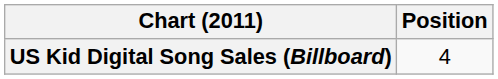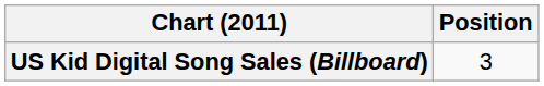 <table class="wikitable plainrowheaders" style="text-align:center">
 <tr>
 <th scope="col">Chart (2011)</th>
 <th scope="col">Position</th>
 </tr>
 <tr>
 <th scope="row">US Kid Digital Song Sales (<em>Billboard</em>)</th>
-<td>4</td>
+<td>3</td>
 </tr>
 </table>
